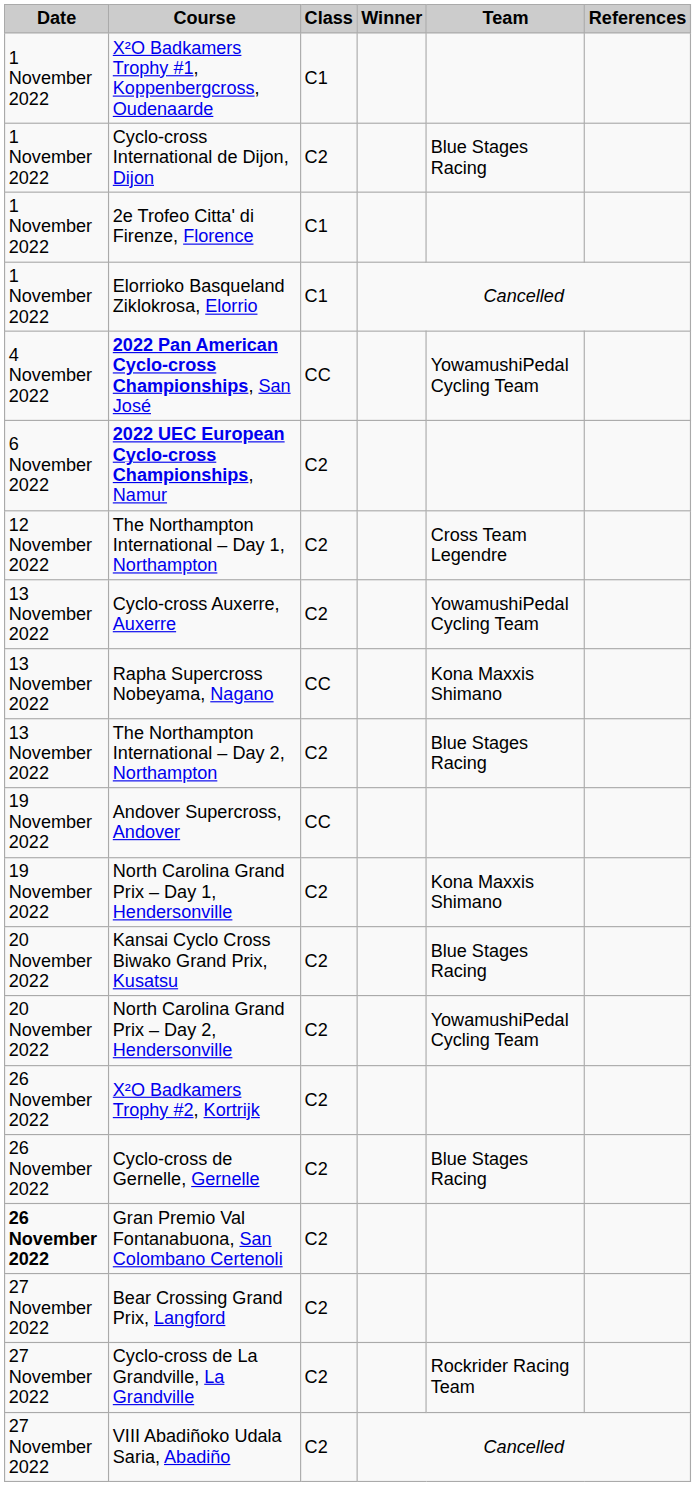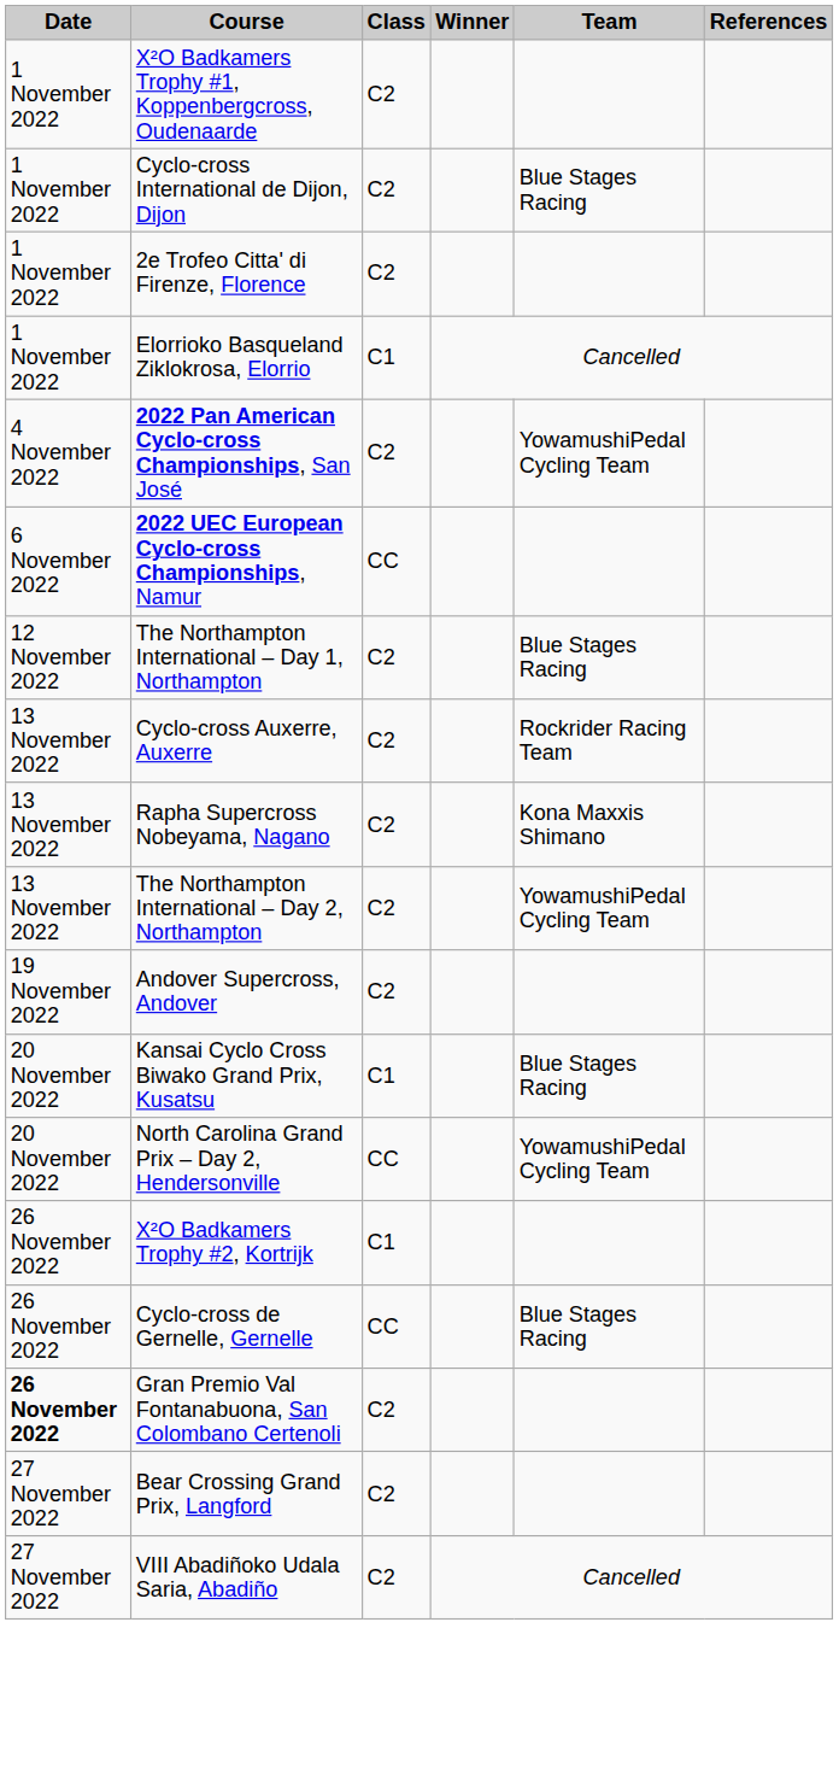 <table class="wikitable sortable alternance ">
 <tr>
 <th scope="col" style="background-color:#CCCCCC;">Date</th>
 <th scope="col" style="background-color:#CCCCCC;">Course</th>
 <th scope="col" style="background-color:#CCCCCC;">Class</th>
 <th scope="col" style="background-color:#CCCCCC;">Winner</th>
 <th scope="col" style="background-color:#CCCCCC;">Team</th>
 <th scope="col" style="background-color:#CCCCCC;">References</th>
 </tr>
 <tr>
 <td>1 November 2022</td>
 <td> <a href='#'>X²O Badkamers Trophy #1</a>, <a href='#'>Koppenbergcross</a>, <a href='#'>Oudenaarde</a></td>
-<td>C1</td>
+<td>C2</td>
 <td></td>
 <td></td>
 <td></td>
 </tr>
 <tr>
 <td>1 November 2022</td>
 <td> Cyclo-cross International de Dijon, <a href='#'>Dijon</a></td>
 <td>C2</td>
 <td></td>
 <td>Blue Stages Racing</td>
 <td></td>
 </tr>
 <tr>
 <td>1 November 2022</td>
 <td> 2e Trofeo Citta' di Firenze, <a href='#'>Florence</a></td>
-<td>C1</td>
+<td>C2</td>
 <td></td>
 <td></td>
 <td></td>
 </tr>
 <tr>
 <td>1 November 2022</td>
 <td> Elorrioko Basqueland Ziklokrosa, <a href='#'>Elorrio</a></td>
 <td>C1</td>
 <td colspan="3" align="center"><em>Cancelled</em></td>
 </tr>
 <tr>
 <td>4 November 2022</td>
 <td> <strong><a href='#'>2022 Pan American Cyclo-cross Championships</a></strong>, <a href='#'>San José</a></td>
-<td>CC</td>
+<td>C2</td>
 <td></td>
 <td>YowamushiPedal Cycling Team</td>
 <td></td>
 </tr>
 <tr>
 <td>6 November 2022</td>
 <td> <strong><a href='#'>2022 UEC European Cyclo-cross Championships</a></strong>, <a href='#'>Namur</a></td>
-<td>C2</td>
+<td>CC</td>
 <td></td>
 <td></td>
 <td></td>
 </tr>
 <tr>
 <td>12 November 2022</td>
 <td> The Northampton International – Day 1, <a href='#'>Northampton</a></td>
 <td>C2</td>
 <td></td>
-<td>Cross Team Legendre</td>
+<td>Blue Stages Racing</td>
 <td></td>
 </tr>
 <tr>
 <td>13 November 2022</td>
 <td> Cyclo-cross Auxerre, <a href='#'>Auxerre</a></td>
 <td>C2</td>
 <td></td>
-<td>YowamushiPedal Cycling Team</td>
+<td>Rockrider Racing Team</td>
 <td></td>
 </tr>
 <tr>
 <td>13 November 2022</td>
 <td> Rapha Supercross Nobeyama, <a href='#'>Nagano</a></td>
-<td>CC</td>
+<td>C2</td>
 <td></td>
 <td>Kona Maxxis Shimano</td>
 <td></td>
 </tr>
 <tr>
 <td>13 November 2022</td>
 <td> The Northampton International – Day 2, <a href='#'>Northampton</a></td>
 <td>C2</td>
 <td></td>
-<td>Blue Stages Racing</td>
+<td>YowamushiPedal Cycling Team</td>
 <td></td>
 </tr>
 <tr>
 <td>19 November 2022</td>
 <td> Andover Supercross, <a href='#'>Andover</a></td>
-<td>CC</td>
+<td>C2</td>
 <td></td>
 <td></td>
 <td></td>
 </tr>
 <tr>
-<td>19 November 2022</td>
-<td> North Carolina Grand Prix – Day 1, <a href='#'>Hendersonville</a></td>
-<td>C2</td>
-<td></td>
-<td>Kona Maxxis Shimano</td>
-<td></td>
-</tr>
-<tr>
 <td>20 November 2022</td>
 <td> Kansai Cyclo Cross Biwako Grand Prix, <a href='#'>Kusatsu</a></td>
-<td>C2</td>
+<td>C1</td>
 <td></td>
 <td>Blue Stages Racing</td>
 <td></td>
 </tr>
 <tr>
 <td>20 November 2022</td>
 <td> North Carolina Grand Prix – Day 2, <a href='#'>Hendersonville</a></td>
-<td>C2</td>
+<td>CC</td>
 <td></td>
 <td>YowamushiPedal Cycling Team</td>
 <td></td>
 </tr>
 <tr>
 <td>26 November 2022</td>
 <td> <a href='#'>X²O Badkamers Trophy #2</a>, <a href='#'>Kortrijk</a></td>
-<td>C2</td>
+<td>C1</td>
 <td></td>
 <td></td>
 <td></td>
 </tr>
 <tr>
 <td>26 November 2022</td>
 <td> Cyclo-cross de Gernelle, <a href='#'>Gernelle</a></td>
-<td>C2</td>
+<td>CC</td>
 <td></td>
 <td>Blue Stages Racing</td>
 <td></td>
 </tr>
 <tr>
 <td><strong>26 November 2022</strong></td>
 <td> Gran Premio Val Fontanabuona, <a href='#'>San Colombano Certenoli</a></td>
 <td>C2</td>
 <td></td>
 <td></td>
 <td></td>
 </tr>
 <tr>
 <td>27 November 2022</td>
 <td> Bear Crossing Grand Prix, <a href='#'>Langford</a></td>
 <td>C2</td>
 <td></td>
 <td></td>
 <td></td>
 </tr>
 <tr>
 <td>27 November 2022</td>
-<td> Cyclo-cross de La Grandville, <a href='#'>La Grandville</a></td>
-<td>C2</td>
-<td></td>
-<td>Rockrider Racing Team</td>
-<td></td>
-</tr>
-<tr>
-<td>27 November 2022</td>
 <td> VIII Abadiñoko Udala Saria, <a href='#'>Abadiño</a></td>
 <td>C2</td>
 <td colspan="3" align="center"><em>Cancelled</em></td>
 </tr>
 </table>
